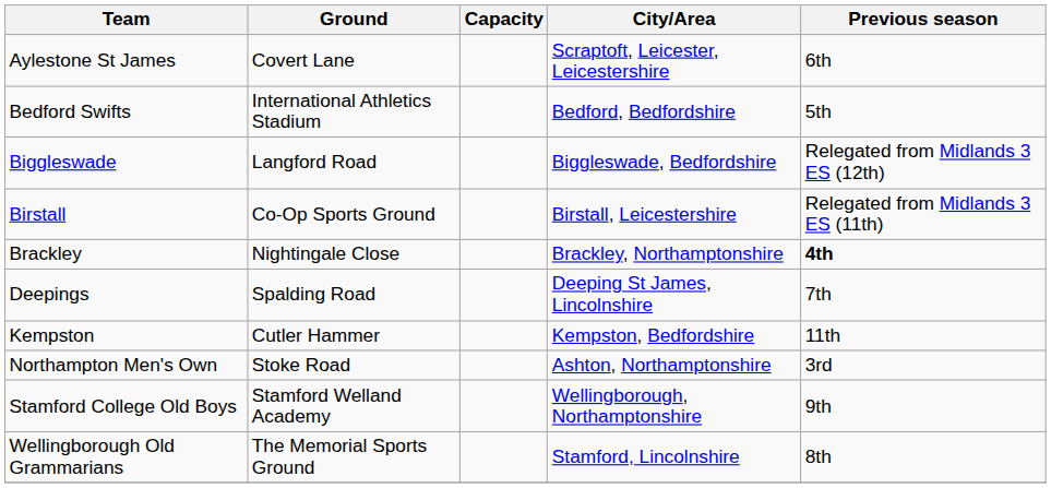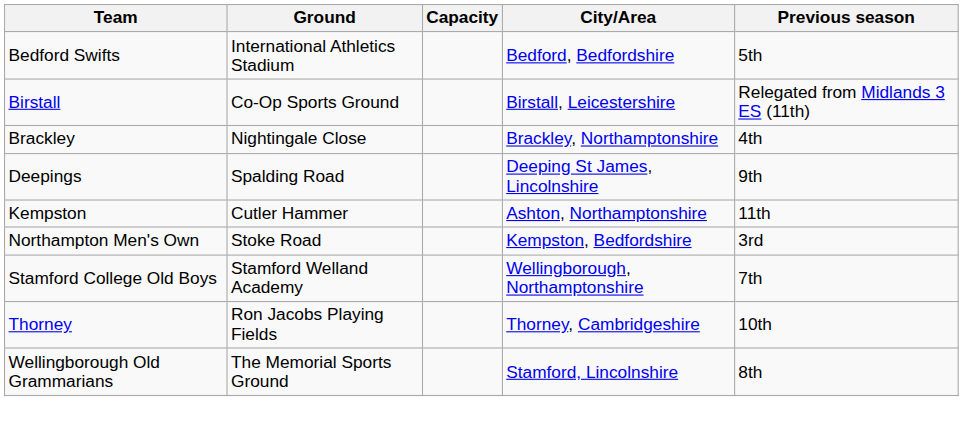 <table class="wikitable sortable" width=100%>
 <tr>
 <th>Team</th>
 <th>Ground</th>
 <th>Capacity</th>
 <th>City/Area</th>
 <th>Previous season</th>
 </tr>
 <tr>
-<td>Aylestone St James</td>
-<td>Covert Lane</td>
-<td></td>
-<td><a href='#'>Scraptoft</a>, <a href='#'>Leicester</a>, <a href='#'>Leicestershire</a></td>
-<td>6th</td>
-</tr>
-<tr>
 <td>Bedford Swifts</td>
 <td>International Athletics Stadium</td>
 <td></td>
 <td><a href='#'>Bedford</a>, <a href='#'>Bedfordshire</a></td>
 <td>5th</td>
-</tr>
-<tr>
-<td><a href='#'>Biggleswade</a></td>
-<td>Langford Road</td>
-<td></td>
-<td><a href='#'>Biggleswade</a>, <a href='#'>Bedfordshire</a></td>
-<td>Relegated from <a href='#'>Midlands 3 ES</a> (12th)</td>
 </tr>
 <tr>
 <td><a href='#'>Birstall</a></td>
 <td>Co-Op Sports Ground</td>
 <td></td>
 <td><a href='#'>Birstall</a>, <a href='#'>Leicestershire</a></td>
 <td>Relegated from <a href='#'>Midlands 3 ES</a> (11th)</td>
 </tr>
 <tr>
 <td>Brackley</td>
 <td>Nightingale Close</td>
 <td></td>
 <td><a href='#'>Brackley</a>, <a href='#'>Northamptonshire</a></td>
-<td><strong>4th</strong></td>
+<td>4th</td>
 </tr>
 <tr>
 <td>Deepings</td>
 <td>Spalding Road</td>
 <td></td>
 <td><a href='#'>Deeping St James</a>, <a href='#'>Lincolnshire</a></td>
-<td>7th</td>
+<td>9th</td>
 </tr>
 <tr>
 <td>Kempston</td>
 <td>Cutler Hammer</td>
 <td></td>
-<td><a href='#'>Kempston</a>, <a href='#'>Bedfordshire</a></td>
+<td><a href='#'>Ashton</a>, <a href='#'>Northamptonshire</a></td>
 <td>11th</td>
 </tr>
 <tr>
 <td>Northampton Men's Own</td>
 <td>Stoke Road</td>
 <td></td>
-<td><a href='#'>Ashton</a>, <a href='#'>Northamptonshire</a></td>
+<td><a href='#'>Kempston</a>, <a href='#'>Bedfordshire</a></td>
 <td>3rd</td>
 </tr>
 <tr>
 <td>Stamford College Old Boys</td>
 <td>Stamford Welland Academy</td>
 <td></td>
 <td><a href='#'>Wellingborough</a>, <a href='#'>Northamptonshire</a></td>
-<td>9th</td>
+<td>7th</td>
+</tr>
+<tr>
+<td><a href='#'>Thorney</a></td>
+<td>Ron Jacobs Playing Fields</td>
+<td></td>
+<td><a href='#'>Thorney</a>, <a href='#'>Cambridgeshire</a></td>
+<td>10th</td>
 </tr>
 <tr>
 <td>Wellingborough Old Grammarians</td>
 <td>The Memorial Sports Ground</td>
 <td></td>
 <td><a href='#'>Stamford, Lincolnshire</a></td>
 <td>8th</td>
 </tr>
 <tr>
 </tr>
 </table>
